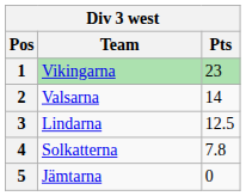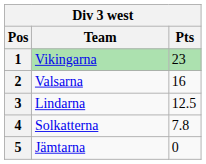 <table class="wikitable">
 <tr>
 <th colspan="3">Div 3 west</th>
 </tr>
 <tr>
 <th width=20>Pos</th>
 <th width=150>Team</th>
 <th width=30>Pts</th>
 </tr>
 <tr style="background:#ACE1AF;">
 <th>1</th>
 <td><a href='#'>Vikingarna</a></td>
 <td>23</td>
 </tr>
 <tr>
 <th>2</th>
 <td><a href='#'>Valsarna</a></td>
-<td>14</td>
+<td>16</td>
 </tr>
 <tr>
 <th>3</th>
 <td><a href='#'>Lindarna</a></td>
 <td>12.5</td>
 </tr>
 <tr>
 <th>4</th>
 <td><a href='#'>Solkatterna</a></td>
 <td>7.8</td>
 </tr>
 <tr>
 <th>5</th>
 <td><a href='#'>Jämtarna</a></td>
 <td>0</td>
 </tr>
 </table>
